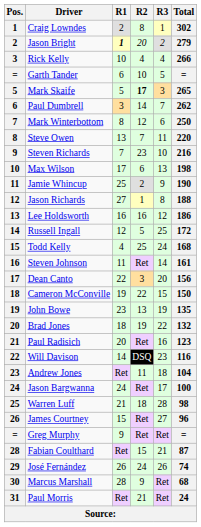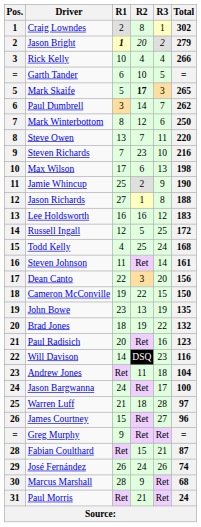 <table class="wikitable" style="font-size:90%; text-align:center">
 <tr>
 <th>Pos.</th>
 <th>Driver</th>
 <th>R1</th>
 <th>R2</th>
 <th>R3</th>
 <th>Total</th>
 </tr>
 <tr>
 <th>1</th>
 <td align=left> <a href='#'>Craig Lowndes</a></td>
 <td style="background:#dfdfdf;">2</td>
 <td style="background:#dfffdf;">8</td>
 <td style="background:#ffffbf;">1</td>
 <th>302</th>
 </tr>
 <tr>
 <th>2</th>
 <td align=left> <a href='#'>Jason Bright</a></td>
 <td style="background:#ffffbf;"><strong> <em>1</em> </strong></td>
 <td style="background:#dfffdf;"><em>20</em></td>
 <td style="background:#dfdfdf;"><em>2</em></td>
 <th>279</th>
 </tr>
 <tr>
 <th>3</th>
 <td align=left> <a href='#'>Rick Kelly</a></td>
 <td style="background:#dfffdf;">10</td>
 <td style="background:#dfffdf;">4</td>
 <td style="background:#dfffdf;">4</td>
 <th>266</th>
 </tr>
 <tr>
 <th>=</th>
 <td align=left> <a href='#'>Garth Tander</a></td>
 <td style="background:#dfffdf;">6</td>
 <td style="background:#dfffdf;">10</td>
 <td style="background:#dfffdf;">5</td>
 <th>=</th>
 </tr>
 <tr>
 <th>5</th>
 <td align=left> <a href='#'>Mark Skaife</a></td>
 <td style="background:#dfffdf;">5</td>
 <td style="background:#dfffdf;"><strong>17</strong></td>
 <td style="background:#ffdf9f;">3</td>
 <th>265</th>
 </tr>
 <tr>
 <th>6</th>
 <td align=left> <a href='#'>Paul Dumbrell</a></td>
 <td style="background:#ffdf9f;">3</td>
 <td style="background:#dfffdf;">14</td>
 <td style="background:#dfffdf;">7</td>
 <th>262</th>
 </tr>
 <tr>
 <th>7</th>
 <td align=left> <a href='#'>Mark Winterbottom</a></td>
 <td style="background:#dfffdf;">8</td>
 <td style="background:#dfffdf;">12</td>
 <td style="background:#dfffdf;">6</td>
 <th>250</th>
 </tr>
 <tr>
 <th>8</th>
 <td align=left> <a href='#'>Steve Owen</a></td>
 <td style="background:#dfffdf;">13</td>
 <td style="background:#dfffdf;">7</td>
 <td style="background:#dfffdf;">11</td>
 <th>220</th>
 </tr>
 <tr>
 <th>9</th>
 <td align=left> <a href='#'>Steven Richards</a></td>
 <td style="background:#dfffdf;">7</td>
 <td style="background:#dfffdf;">23</td>
 <td style="background:#dfffdf;">10</td>
 <th>216</th>
 </tr>
 <tr>
 <th>10</th>
 <td align=left> <a href='#'>Max Wilson</a></td>
 <td style="background:#dfffdf;">17</td>
 <td style="background:#dfffdf;">6</td>
 <td style="background:#dfffdf;">13</td>
 <th>198</th>
 </tr>
 <tr>
 <th>11</th>
 <td align=left> <a href='#'>Jamie Whincup</a></td>
 <td style="background:#dfffdf;">25</td>
 <td style="background:#dfdfdf;">2</td>
 <td style="background:#dfffdf;">9</td>
 <th>190</th>
 </tr>
 <tr>
 <th>12</th>
 <td align=left> <a href='#'>Jason Richards</a></td>
 <td style="background:#dfffdf;">27</td>
 <td style="background:#ffffbf;">1</td>
 <td style="background:#dfffdf;">8</td>
 <th>188</th>
 </tr>
 <tr>
 <th>13</th>
 <td align=left> <a href='#'>Lee Holdsworth</a></td>
 <td style="background:#dfffdf;">16</td>
 <td style="background:#dfffdf;">16</td>
 <td style="background:#dfffdf;">12</td>
-<th>186</th>
+<th>183</th>
 </tr>
 <tr>
 <th>14</th>
 <td align=left> <a href='#'>Russell Ingall</a></td>
 <td style="background:#dfffdf;">12</td>
 <td style="background:#dfffdf;">5</td>
 <td style="background:#dfffdf;">25</td>
 <th>172</th>
 </tr>
 <tr>
 <th>15</th>
 <td align=left> <a href='#'>Todd Kelly</a></td>
 <td style="background:#dfffdf;">4</td>
 <td style="background:#dfffdf;">25</td>
 <td style="background:#dfffdf;">24</td>
 <th>168</th>
 </tr>
 <tr>
 <th>16</th>
 <td align=left> <a href='#'>Steven Johnson</a></td>
 <td style="background:#dfffdf;">11</td>
 <td style="background:#efcfff;">Ret</td>
 <td style="background:#dfffdf;">14</td>
 <th>161</th>
 </tr>
 <tr>
 <th>17</th>
 <td align=left> <a href='#'>Dean Canto</a></td>
 <td style="background:#dfffdf;">22</td>
 <td style="background:#ffdf9f;">3</td>
 <td style="background:#dfffdf;">20</td>
 <th>156</th>
 </tr>
 <tr>
 <th>18</th>
 <td align=left> <a href='#'>Cameron McConville</a></td>
 <td style="background:#dfffdf;">19</td>
 <td style="background:#dfffdf;">22</td>
 <td style="background:#dfffdf;">15</td>
 <th>150</th>
 </tr>
 <tr>
 <th>19</th>
 <td align=left> <a href='#'>John Bowe</a></td>
 <td style="background:#dfffdf;">23</td>
 <td style="background:#dfffdf;">13</td>
 <td style="background:#dfffdf;">19</td>
 <th>135</th>
 </tr>
 <tr>
 <th>20</th>
 <td align=left> <a href='#'>Brad Jones</a></td>
 <td style="background:#dfffdf;">18</td>
 <td style="background:#dfffdf;">19</td>
 <td style="background:#dfffdf;">22</td>
 <th>132</th>
 </tr>
 <tr>
 <th>21</th>
 <td align=left> <a href='#'>Paul Radisich</a></td>
 <td style="background:#dfffdf;">20</td>
 <td style="background:#efcfff;">Ret</td>
 <td style="background:#dfffdf;">16</td>
 <th>123</th>
 </tr>
 <tr>
 <th>22</th>
 <td align=left> <a href='#'>Will Davison</a></td>
 <td style="background:#dfffdf;">14</td>
 <td style="background:#000000; color:white">DSQ</td>
 <td style="background:#dfffdf;">23</td>
 <th>116</th>
 </tr>
 <tr>
 <th>23</th>
 <td align=left> <a href='#'>Andrew Jones</a></td>
 <td style="background:#efcfff;">Ret</td>
 <td style="background:#dfffdf;">11</td>
 <td style="background:#dfffdf;">18</td>
 <th>104</th>
 </tr>
 <tr>
 <th>24</th>
 <td align=left> <a href='#'>Jason Bargwanna</a></td>
 <td style="background:#dfffdf;">24</td>
 <td style="background:#efcfff;">Ret</td>
 <td style="background:#dfffdf;">17</td>
 <th>100</th>
 </tr>
 <tr>
 <th>25</th>
 <td align=left> <a href='#'>Warren Luff</a></td>
 <td style="background:#dfffdf;">21</td>
 <td style="background:#dfffdf;">18</td>
 <td style="background:#dfffdf;">28</td>
-<th>98</th>
+<th>97</th>
 </tr>
 <tr>
 <th>26</th>
 <td align=left> <a href='#'>James Courtney</a></td>
 <td style="background:#dfffdf;">15</td>
 <td style="background:#efcfff;">Ret</td>
 <td style="background:#dfffdf;">27</td>
 <th>96</th>
 </tr>
 <tr>
 <th>=</th>
 <td align=left> <a href='#'>Greg Murphy</a></td>
 <td style="background:#dfffdf;">9</td>
 <td style="background:#efcfff;">Ret</td>
 <td style="background:#efcfff;">Ret</td>
 <th>=</th>
 </tr>
 <tr>
 <th>28</th>
 <td align=left> <a href='#'>Fabian Coulthard</a></td>
 <td style="background:#efcfff;">Ret</td>
 <td style="background:#dfffdf;">15</td>
 <td style="background:#dfffdf;">21</td>
 <th>87</th>
 </tr>
 <tr>
 <th>29</th>
 <td align=left> <a href='#'>José Fernández</a></td>
 <td style="background:#dfffdf;">26</td>
 <td style="background:#dfffdf;">24</td>
 <td style="background:#dfffdf;">26</td>
 <th>74</th>
 </tr>
 <tr>
 <th>30</th>
 <td align=left> <a href='#'>Marcus Marshall</a></td>
 <td style="background:#dfffdf;">28</td>
 <td style="background:#dfffdf;">9</td>
 <td style="background:#efcfff;">Ret</td>
 <th>68</th>
 </tr>
 <tr>
 <th>31</th>
 <td align=left> <a href='#'>Paul Morris</a></td>
 <td style="background:#efcfff;">Ret</td>
 <td style="background:#dfffdf;">21</td>
 <td style="background:#efcfff;">Ret</td>
 <th>24</th>
 </tr>
 <tr>
 <th colspan=6>Source:</th>
 </tr>
 </table>
